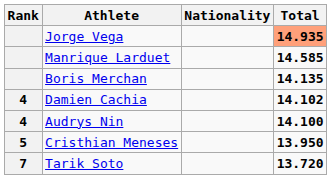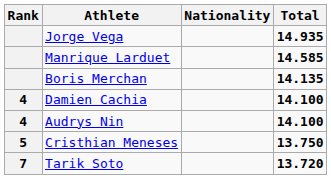 <table class="wikitable sortable" style="text-align:left">
 <tr>
 <th scope=col>Rank</th>
 <th scope=col>Athlete</th>
 <th scope=col>Nationality</th>
 <th scope=col>Total</th>
 </tr>
 <tr>
 <th scope=row></th>
 <td align=left><a href='#'>Jorge Vega</a></td>
 <td></td>
-<td style="background: lightsalmon;"><strong>14.935</strong></td>
+<td><strong>14.935</strong></td>
 </tr>
 <tr>
 <th scope=row></th>
 <td align=left><a href='#'>Manrique Larduet</a></td>
 <td></td>
 <td><strong>14.585</strong></td>
 </tr>
 <tr>
 <th scope=row></th>
 <td align=left><a href='#'>Boris Merchan</a></td>
 <td></td>
 <td><strong>14.135</strong></td>
 </tr>
 <tr>
 <th scope=row>4</th>
 <td align=left><a href='#'>Damien Cachia</a></td>
 <td></td>
-<td><strong>14.102</strong></td>
+<td><strong>14.100</strong></td>
 </tr>
 <tr>
 <th scope=row>4</th>
 <td align=left><a href='#'>Audrys Nin</a></td>
 <td></td>
 <td><strong>14.100</strong></td>
 </tr>
 <tr>
 <th scope=row>5</th>
 <td align=left><a href='#'>Cristhian Meneses</a></td>
 <td></td>
-<td><strong>13.950</strong></td>
+<td><strong>13.750</strong></td>
 </tr>
 <tr>
 <th scope=row>7</th>
 <td align=left><a href='#'>Tarik Soto</a></td>
 <td></td>
 <td><strong>13.720</strong></td>
 </tr>
 </table>
